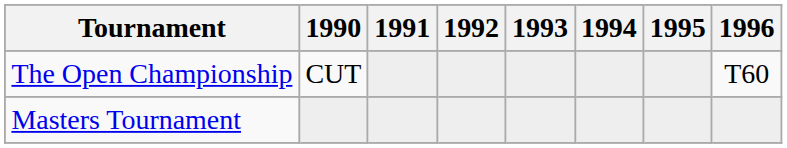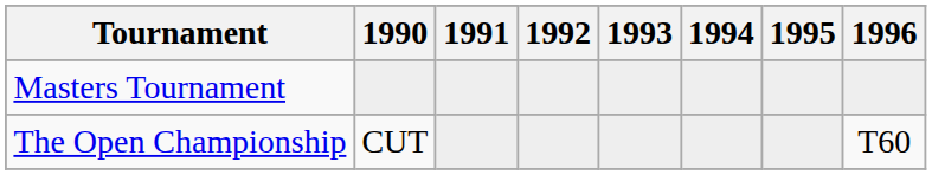 <table class="wikitable" style="font-size:95%;text-align:center;">
 <tr>
 <th>Tournament</th>
 <th>1990</th>
 <th>1991</th>
 <th>1992</th>
 <th>1993</th>
 <th>1994</th>
 <th>1995</th>
 <th>1996</th>
 </tr>
 <tr>
+<td align=left><a href='#'>Masters Tournament</a></td>
+<td style="background:#eeeeee;"></td>
+<td style="background:#eeeeee;"></td>
+<td style="background:#eeeeee;"></td>
+<td style="background:#eeeeee;"></td>
+<td style="background:#eeeeee;"></td>
+<td style="background:#eeeeee;"></td>
+<td style="background:#eeeeee;"></td>
+</tr>
+<tr>
 <td align=left><a href='#'>The Open Championship</a></td>
 <td>CUT</td>
 <td style="background:#eeeeee;"></td>
 <td style="background:#eeeeee;"></td>
 <td style="background:#eeeeee;"></td>
 <td style="background:#eeeeee;"></td>
 <td style="background:#eeeeee;"></td>
 <td>T60</td>
 </tr>
-<tr>
-<td align=left><a href='#'>Masters Tournament</a></td>
-<td style="background:#eeeeee;"></td>
-<td style="background:#eeeeee;"></td>
-<td style="background:#eeeeee;"></td>
-<td style="background:#eeeeee;"></td>
-<td style="background:#eeeeee;"></td>
-<td style="background:#eeeeee;"></td>
-<td style="background:#eeeeee;"></td>
-</tr>
 </table>
